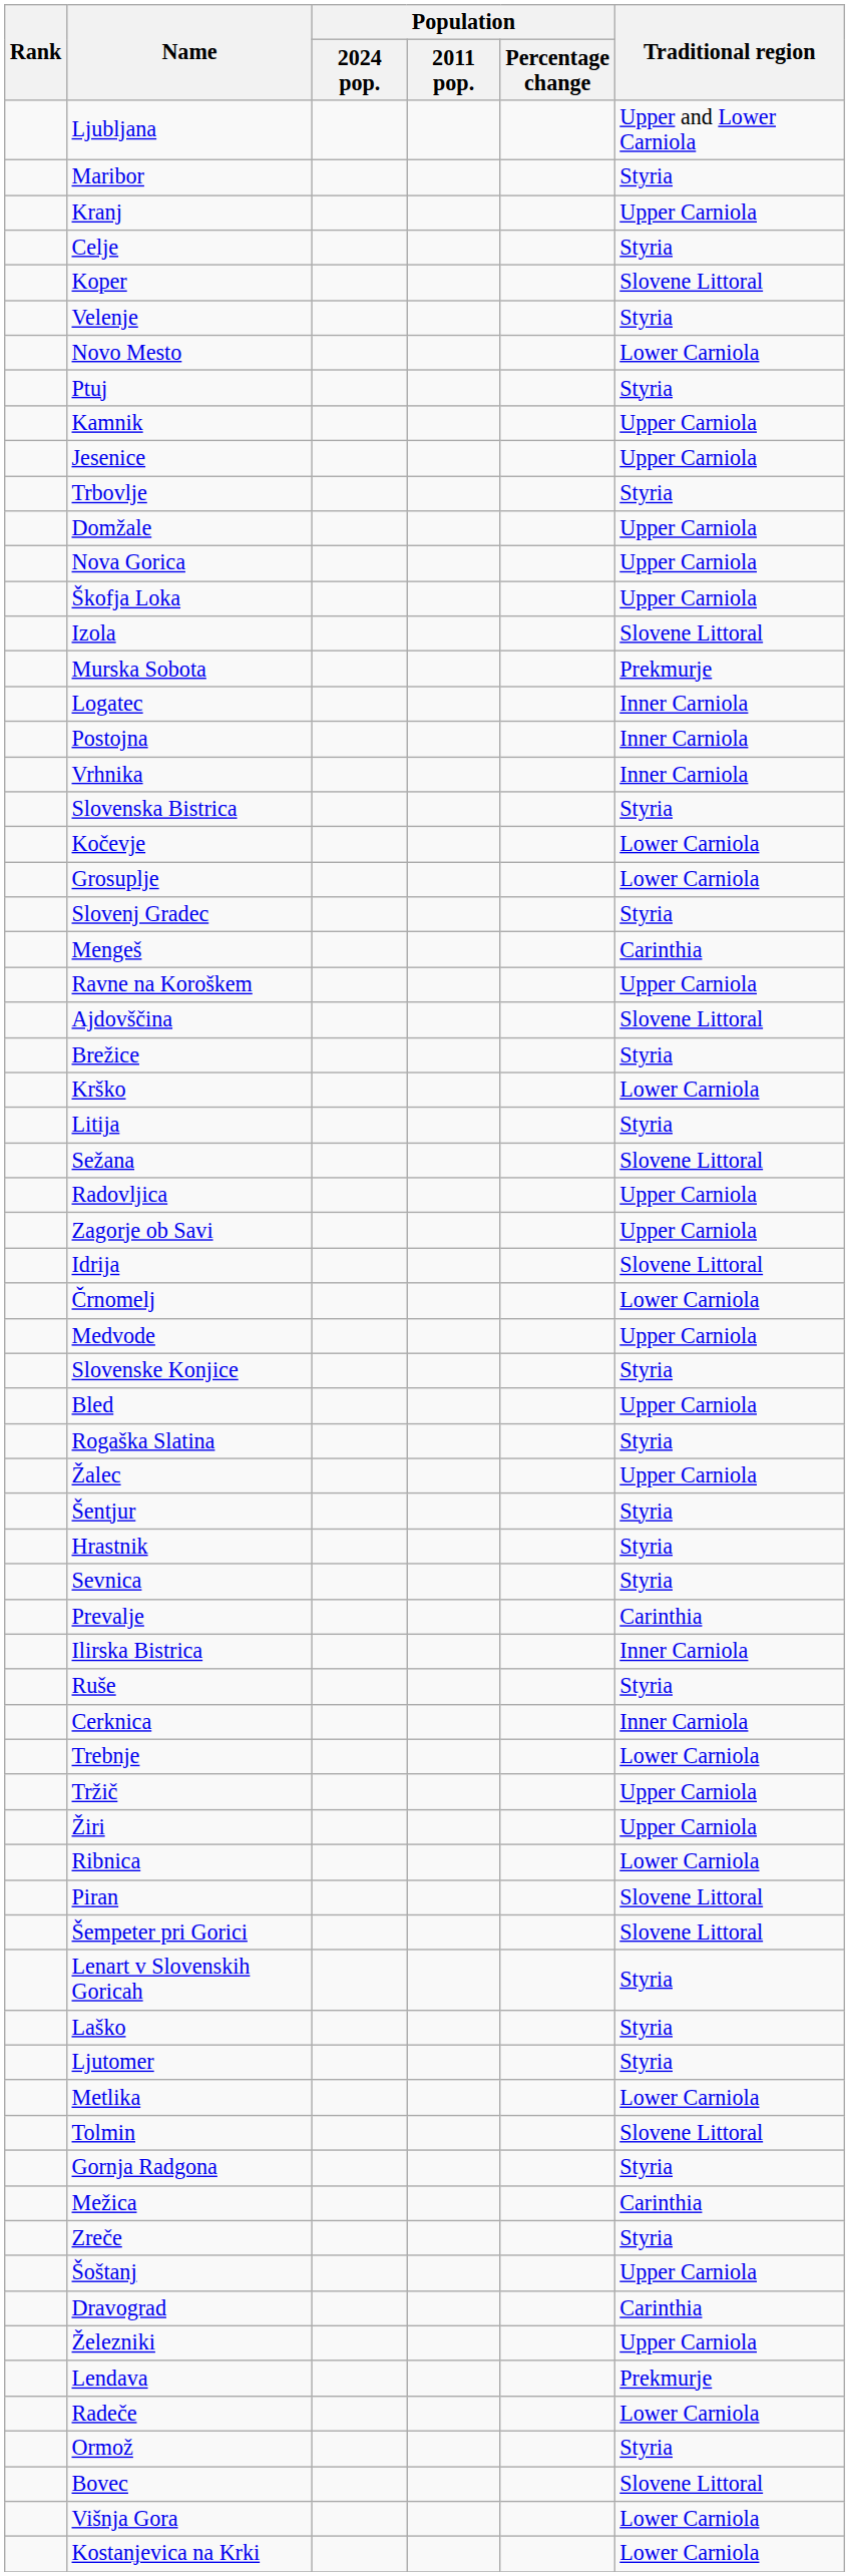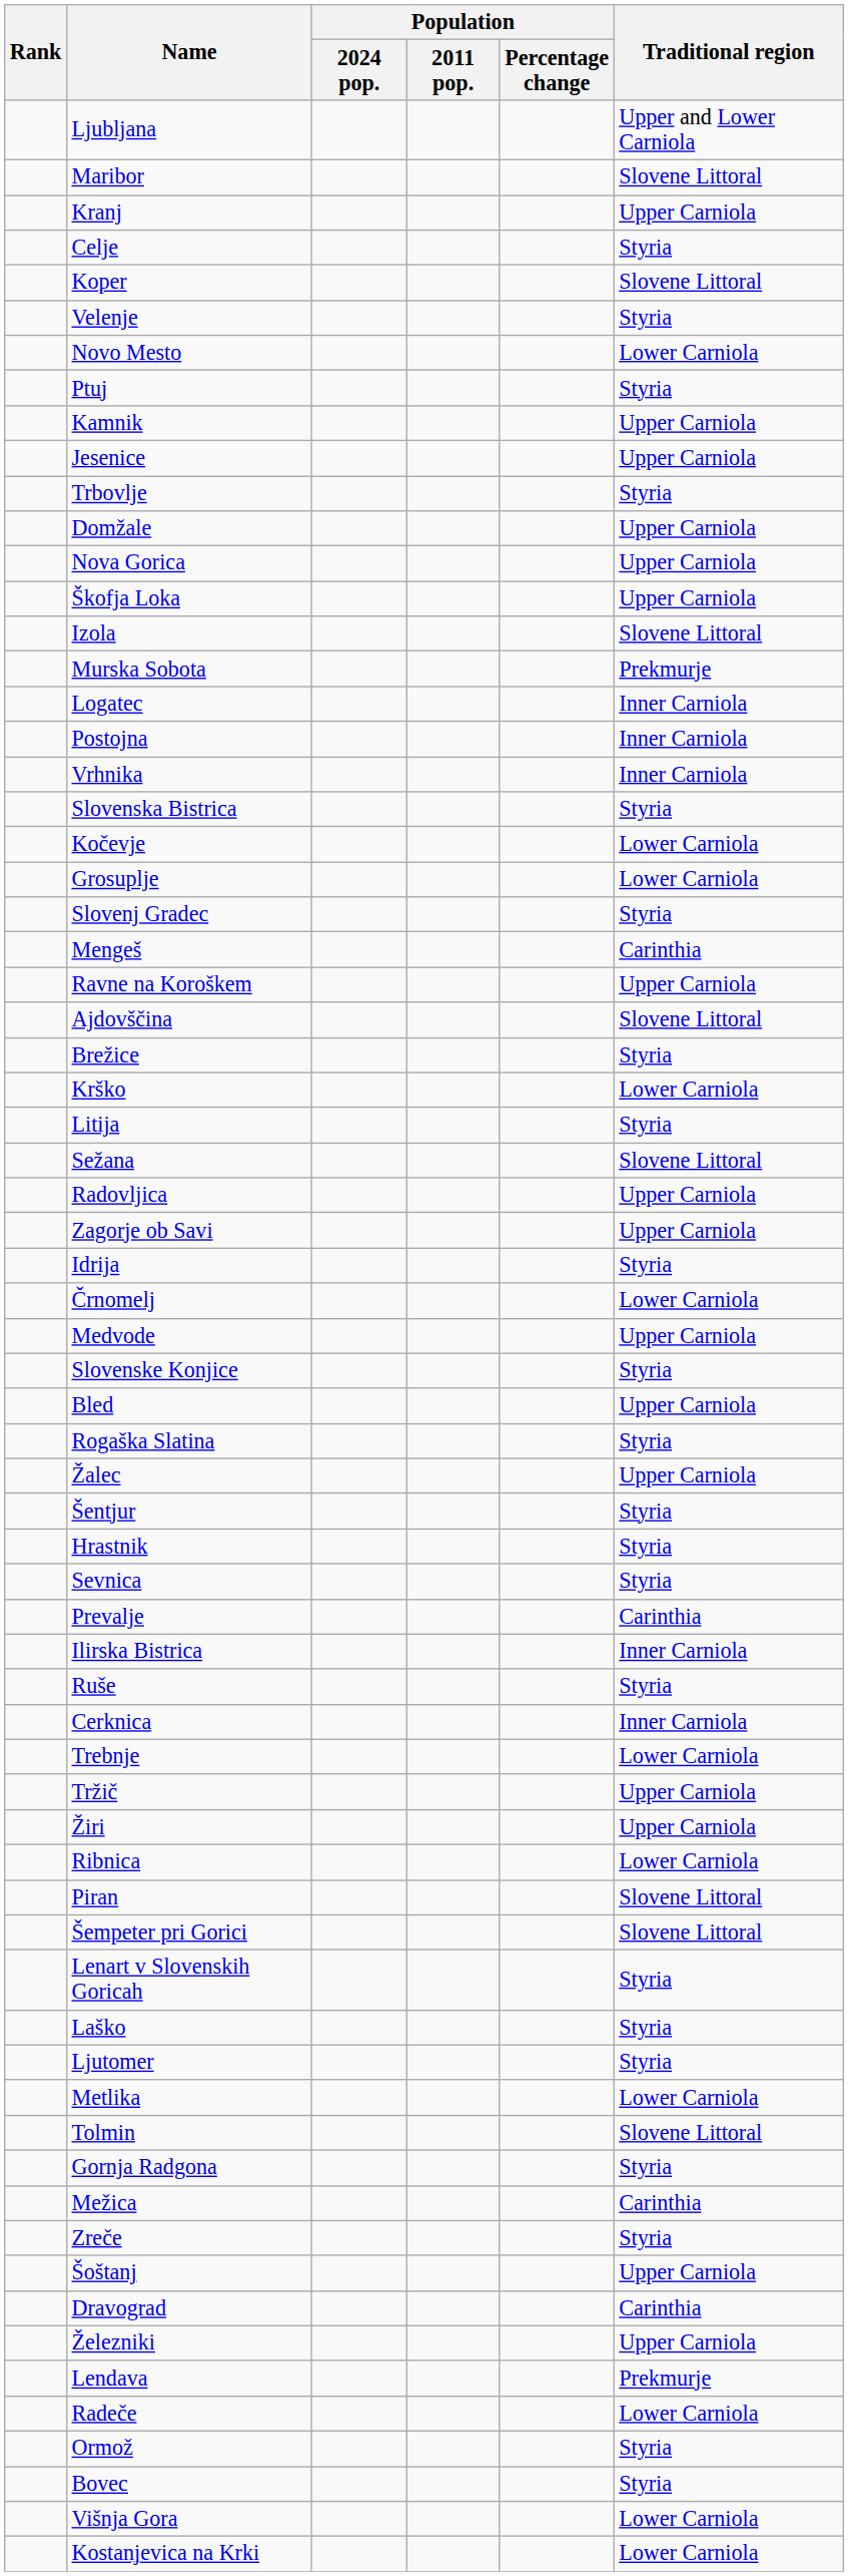 <table class="wikitable sortable">
 <tr>
 <th rowspan="2">Rank</th>
 <th rowspan="2">Name</th>
 <th colspan="3">Population</th>
 <th rowspan="2">Traditional region</th>
 </tr>
 <tr>
 <th>2024 pop.</th>
 <th>2011 pop.</th>
 <th>Percentage<br>change</th>
 </tr>
 <tr>
 <td></td>
 <td> <a href='#'>Ljubljana</a></td>
 <td></td>
 <td></td>
 <td></td>
 <td><a href='#'>Upper</a> and <a href='#'>Lower Carniola</a></td>
 </tr>
 <tr>
 <td></td>
 <td> <a href='#'>Maribor</a></td>
 <td></td>
 <td></td>
 <td></td>
-<td><a href='#'>Styria</a></td>
+<td><a href='#'>Slovene Littoral</a></td>
 </tr>
 <tr>
 <td></td>
 <td> <a href='#'>Kranj</a></td>
 <td></td>
 <td></td>
 <td></td>
 <td><a href='#'>Upper Carniola</a></td>
 </tr>
 <tr>
 <td></td>
 <td> <a href='#'>Celje</a></td>
 <td></td>
 <td></td>
 <td></td>
 <td><a href='#'>Styria</a></td>
 </tr>
 <tr>
 <td></td>
 <td> <a href='#'>Koper</a></td>
 <td></td>
 <td></td>
 <td></td>
 <td><a href='#'>Slovene Littoral</a></td>
 </tr>
 <tr>
 <td></td>
 <td> <a href='#'>Velenje</a></td>
 <td></td>
 <td></td>
 <td></td>
 <td><a href='#'>Styria</a></td>
 </tr>
 <tr>
 <td></td>
 <td> <a href='#'>Novo Mesto</a></td>
 <td></td>
 <td></td>
 <td></td>
 <td><a href='#'>Lower Carniola</a></td>
 </tr>
 <tr>
 <td></td>
 <td> <a href='#'>Ptuj</a></td>
 <td></td>
 <td></td>
 <td></td>
 <td><a href='#'>Styria</a></td>
 </tr>
 <tr>
 <td></td>
 <td> <a href='#'>Kamnik</a></td>
 <td></td>
 <td></td>
 <td></td>
 <td><a href='#'>Upper Carniola</a></td>
 </tr>
 <tr>
 <td></td>
 <td> <a href='#'>Jesenice</a></td>
 <td></td>
 <td></td>
 <td></td>
 <td><a href='#'>Upper Carniola</a></td>
 </tr>
 <tr>
 <td></td>
 <td> <a href='#'>Trbovlje</a></td>
 <td></td>
 <td></td>
 <td></td>
 <td><a href='#'>Styria</a></td>
 </tr>
 <tr>
 <td></td>
 <td> <a href='#'>Domžale</a></td>
 <td></td>
 <td></td>
 <td></td>
 <td><a href='#'>Upper Carniola</a></td>
 </tr>
 <tr>
 <td></td>
 <td> <a href='#'>Nova Gorica</a></td>
 <td></td>
 <td></td>
 <td></td>
 <td><a href='#'>Upper Carniola</a></td>
 </tr>
 <tr>
 <td></td>
 <td> <a href='#'>Škofja Loka</a></td>
 <td></td>
 <td></td>
 <td></td>
 <td><a href='#'>Upper Carniola</a></td>
 </tr>
 <tr>
 <td></td>
 <td> <a href='#'>Izola</a></td>
 <td></td>
 <td></td>
 <td></td>
 <td><a href='#'>Slovene Littoral</a></td>
 </tr>
 <tr>
 <td></td>
 <td> <a href='#'>Murska Sobota</a></td>
 <td></td>
 <td></td>
 <td></td>
 <td><a href='#'>Prekmurje</a></td>
 </tr>
 <tr>
 <td></td>
 <td><a href='#'>Logatec</a></td>
 <td></td>
 <td></td>
 <td></td>
 <td><a href='#'>Inner Carniola</a></td>
 </tr>
 <tr>
 <td></td>
 <td><a href='#'>Postojna</a></td>
 <td></td>
 <td></td>
 <td></td>
 <td><a href='#'>Inner Carniola</a></td>
 </tr>
 <tr>
 <td></td>
 <td><a href='#'>Vrhnika</a></td>
 <td></td>
 <td></td>
 <td></td>
 <td><a href='#'>Inner Carniola</a></td>
 </tr>
 <tr>
 <td></td>
 <td><a href='#'>Slovenska Bistrica</a></td>
 <td></td>
 <td></td>
 <td></td>
 <td><a href='#'>Styria</a></td>
 </tr>
 <tr>
 <td></td>
 <td><a href='#'>Kočevje</a></td>
 <td></td>
 <td></td>
 <td></td>
 <td><a href='#'>Lower Carniola</a></td>
 </tr>
 <tr>
 <td></td>
 <td><a href='#'>Grosuplje</a></td>
 <td></td>
 <td></td>
 <td></td>
 <td><a href='#'>Lower Carniola</a></td>
 </tr>
 <tr>
 <td></td>
 <td><a href='#'>Slovenj Gradec</a></td>
 <td></td>
 <td></td>
 <td></td>
 <td><a href='#'>Styria</a></td>
 </tr>
 <tr>
 <td></td>
 <td><a href='#'>Mengeš</a></td>
 <td></td>
 <td></td>
 <td></td>
 <td><a href='#'>Carinthia</a></td>
 </tr>
 <tr>
 <td></td>
 <td><a href='#'>Ravne na Koroškem</a></td>
 <td></td>
 <td></td>
 <td></td>
 <td><a href='#'>Upper Carniola</a></td>
 </tr>
 <tr>
 <td></td>
 <td><a href='#'>Ajdovščina</a></td>
 <td></td>
 <td></td>
 <td></td>
 <td><a href='#'>Slovene Littoral</a></td>
 </tr>
 <tr>
 <td></td>
 <td><a href='#'>Brežice</a></td>
 <td></td>
 <td></td>
 <td></td>
 <td><a href='#'>Styria</a></td>
 </tr>
 <tr>
 <td></td>
 <td><a href='#'>Krško</a></td>
 <td></td>
 <td></td>
 <td></td>
 <td><a href='#'>Lower Carniola</a></td>
 </tr>
 <tr>
 <td></td>
 <td><a href='#'>Litija</a></td>
 <td></td>
 <td></td>
 <td></td>
 <td><a href='#'>Styria</a></td>
 </tr>
 <tr>
 <td></td>
 <td><a href='#'>Sežana</a></td>
 <td></td>
 <td></td>
 <td></td>
 <td><a href='#'>Slovene Littoral</a></td>
 </tr>
 <tr>
 <td></td>
 <td><a href='#'>Radovljica</a></td>
 <td></td>
 <td></td>
 <td></td>
 <td><a href='#'>Upper Carniola</a></td>
 </tr>
 <tr>
 <td></td>
 <td><a href='#'>Zagorje ob Savi</a></td>
 <td></td>
 <td></td>
 <td></td>
 <td><a href='#'>Upper Carniola</a></td>
 </tr>
 <tr>
 <td></td>
 <td><a href='#'>Idrija</a></td>
 <td></td>
 <td></td>
 <td></td>
-<td><a href='#'>Slovene Littoral</a></td>
+<td><a href='#'>Styria</a></td>
 </tr>
 <tr>
 <td></td>
 <td><a href='#'>Črnomelj</a></td>
 <td></td>
 <td></td>
 <td></td>
 <td><a href='#'>Lower Carniola</a></td>
 </tr>
 <tr>
 <td></td>
 <td><a href='#'>Medvode</a></td>
 <td></td>
 <td></td>
 <td></td>
 <td><a href='#'>Upper Carniola</a></td>
 </tr>
 <tr>
 <td></td>
 <td><a href='#'>Slovenske Konjice</a></td>
 <td></td>
 <td></td>
 <td></td>
 <td><a href='#'>Styria</a></td>
 </tr>
 <tr>
 <td></td>
 <td><a href='#'>Bled</a></td>
 <td></td>
 <td></td>
 <td data-sort-value="0.00%"></td>
 <td><a href='#'>Upper Carniola</a></td>
 </tr>
 <tr>
 <td></td>
 <td><a href='#'>Rogaška Slatina</a></td>
 <td></td>
 <td></td>
 <td></td>
 <td><a href='#'>Styria</a></td>
 </tr>
 <tr>
 <td></td>
 <td> <a href='#'>Žalec</a></td>
 <td></td>
 <td></td>
 <td></td>
 <td><a href='#'>Upper Carniola</a></td>
 </tr>
 <tr>
 <td></td>
 <td> <a href='#'>Šentjur</a></td>
 <td></td>
 <td></td>
 <td></td>
 <td><a href='#'>Styria</a></td>
 </tr>
 <tr>
 <td></td>
 <td> <a href='#'>Hrastnik</a></td>
 <td></td>
 <td></td>
 <td></td>
 <td><a href='#'>Styria</a></td>
 </tr>
 <tr>
 <td></td>
 <td> <a href='#'>Sevnica</a></td>
 <td></td>
 <td></td>
 <td></td>
 <td><a href='#'>Styria</a></td>
 </tr>
 <tr>
 <td></td>
 <td> <a href='#'>Prevalje</a></td>
 <td></td>
 <td></td>
 <td></td>
 <td><a href='#'>Carinthia</a></td>
 </tr>
 <tr>
 <td></td>
 <td> <a href='#'>Ilirska Bistrica</a></td>
 <td></td>
 <td></td>
 <td></td>
 <td><a href='#'>Inner Carniola</a></td>
 </tr>
 <tr>
 <td></td>
 <td> <a href='#'>Ruše</a></td>
 <td></td>
 <td></td>
 <td></td>
 <td><a href='#'>Styria</a></td>
 </tr>
 <tr>
 <td></td>
 <td> <a href='#'>Cerknica</a></td>
 <td></td>
 <td></td>
 <td></td>
 <td><a href='#'>Inner Carniola</a></td>
 </tr>
 <tr>
 <td></td>
 <td> <a href='#'>Trebnje</a></td>
 <td></td>
 <td></td>
 <td></td>
 <td><a href='#'>Lower Carniola</a></td>
 </tr>
 <tr>
 <td></td>
 <td> <a href='#'>Tržič</a></td>
 <td></td>
 <td></td>
 <td></td>
 <td><a href='#'>Upper Carniola</a></td>
 </tr>
 <tr>
 <td></td>
 <td> <a href='#'>Žiri</a></td>
 <td></td>
 <td></td>
 <td></td>
 <td><a href='#'>Upper Carniola</a></td>
 </tr>
 <tr>
 <td></td>
 <td> <a href='#'>Ribnica</a></td>
 <td></td>
 <td></td>
 <td></td>
 <td><a href='#'>Lower Carniola</a></td>
 </tr>
 <tr>
 <td></td>
 <td> <a href='#'>Piran</a></td>
 <td></td>
 <td></td>
 <td></td>
 <td><a href='#'>Slovene Littoral</a></td>
 </tr>
 <tr>
 <td></td>
 <td> <a href='#'>Šempeter pri Gorici</a></td>
 <td></td>
 <td></td>
 <td></td>
 <td><a href='#'>Slovene Littoral</a></td>
 </tr>
 <tr>
 <td></td>
 <td> <a href='#'>Lenart v Slovenskih Goricah</a></td>
 <td></td>
 <td></td>
 <td></td>
 <td><a href='#'>Styria</a></td>
 </tr>
 <tr>
 <td></td>
 <td> <a href='#'>Laško</a></td>
 <td></td>
 <td></td>
 <td></td>
 <td><a href='#'>Styria</a></td>
 </tr>
 <tr>
 <td></td>
 <td> <a href='#'>Ljutomer</a></td>
 <td></td>
 <td></td>
 <td></td>
 <td><a href='#'>Styria</a></td>
 </tr>
 <tr>
 <td></td>
 <td> <a href='#'>Metlika</a></td>
 <td></td>
 <td></td>
 <td></td>
 <td><a href='#'>Lower Carniola</a></td>
 </tr>
 <tr>
 <td></td>
 <td> <a href='#'>Tolmin</a></td>
 <td></td>
 <td></td>
 <td></td>
 <td><a href='#'>Slovene Littoral</a></td>
 </tr>
 <tr>
 <td></td>
 <td> <a href='#'>Gornja Radgona</a></td>
 <td></td>
 <td></td>
 <td></td>
 <td><a href='#'>Styria</a></td>
 </tr>
 <tr>
 <td></td>
 <td> <a href='#'>Mežica</a></td>
 <td></td>
 <td></td>
 <td></td>
 <td><a href='#'>Carinthia</a></td>
 </tr>
 <tr>
 <td></td>
 <td> <a href='#'>Zreče</a></td>
 <td></td>
 <td></td>
 <td></td>
 <td><a href='#'>Styria</a></td>
 </tr>
 <tr>
 <td></td>
 <td> <a href='#'>Šoštanj</a></td>
 <td></td>
 <td></td>
 <td></td>
 <td><a href='#'>Upper Carniola</a></td>
 </tr>
 <tr>
 <td></td>
 <td> <a href='#'>Dravograd</a></td>
 <td></td>
 <td></td>
 <td></td>
 <td><a href='#'>Carinthia</a></td>
 </tr>
 <tr>
 <td></td>
 <td> <a href='#'>Železniki</a></td>
 <td></td>
 <td></td>
 <td></td>
 <td><a href='#'>Upper Carniola</a></td>
 </tr>
 <tr>
 <td></td>
 <td> <a href='#'>Lendava</a></td>
 <td></td>
 <td></td>
 <td></td>
 <td><a href='#'>Prekmurje</a></td>
 </tr>
 <tr>
 <td></td>
 <td> <a href='#'>Radeče</a></td>
 <td></td>
 <td></td>
 <td></td>
 <td><a href='#'>Lower Carniola</a></td>
 </tr>
 <tr>
 <td></td>
 <td> <a href='#'>Ormož</a></td>
 <td></td>
 <td></td>
 <td></td>
 <td><a href='#'>Styria</a></td>
 </tr>
 <tr>
 <td></td>
 <td> <a href='#'>Bovec</a></td>
 <td></td>
 <td></td>
 <td></td>
-<td><a href='#'>Slovene Littoral</a></td>
+<td><a href='#'>Styria</a></td>
 </tr>
 <tr>
 <td></td>
 <td> <a href='#'>Višnja Gora</a></td>
 <td></td>
 <td></td>
 <td></td>
 <td><a href='#'>Lower Carniola</a></td>
 </tr>
 <tr>
 <td></td>
 <td> <a href='#'>Kostanjevica na Krki</a></td>
 <td></td>
 <td></td>
 <td></td>
 <td><a href='#'>Lower Carniola</a></td>
 </tr>
 </table>
